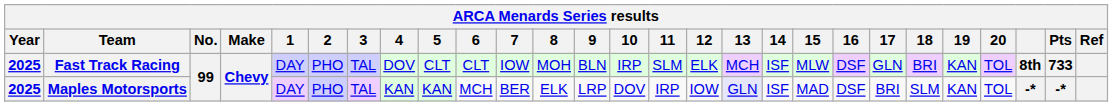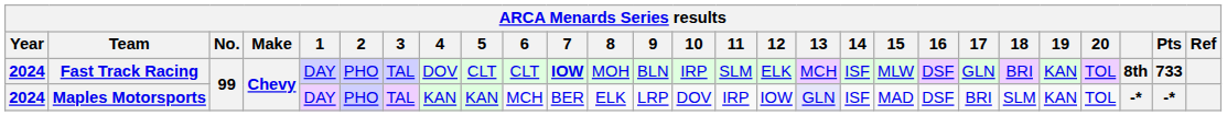 <table class="wikitable" style="text-align:center; font-size:75%">
 <tr>
 <th colspan="27"><a href='#'>ARCA Menards Series</a> results</th>
 </tr>
 <tr>
 <th>Year</th>
 <th>Team</th>
 <th>No.</th>
 <th>Make</th>
 <th>1</th>
 <th>2</th>
 <th>3</th>
 <th>4</th>
 <th>5</th>
 <th>6</th>
 <th>7</th>
 <th>8</th>
 <th>9</th>
 <th>10</th>
 <th>11</th>
 <th>12</th>
 <th>13</th>
 <th>14</th>
 <th>15</th>
 <th>16</th>
 <th>17</th>
 <th>18</th>
 <th>19</th>
 <th>20</th>
 <th></th>
 <th>Pts</th>
 <th>Ref</th>
 </tr>
 <tr>
-<th><a href='#'>2025</a></th>
+<th><a href='#'>2024</a></th>
 <th><a href='#'>Fast Track Racing</a></th>
 <th rowspan=2>99</th>
 <th rowspan=2><a href='#'>Chevy</a></th>
 <td style="background:#CFCFFF;"><a href='#'>DAY</a><br></td>
 <td style="background:#CFCFFF;"><a href='#'>PHO</a><br></td>
 <td style="background:#CFCFFF;"><a href='#'>TAL</a><br></td>
 <td style="background:#DFFFDF;"><a href='#'>DOV</a><br></td>
 <td style="background:#DFFFDF;"><a href='#'>CLT</a><br></td>
 <td style="background:#DFFFDF;"><a href='#'>CLT</a><br></td>
-<td style="background:#DFFFDF;"><a href='#'>IOW</a><br></td>
+<td style="background:#DFFFDF;"><strong><a href='#'>IOW</a><br></strong></td>
 <td style="background:#DFFFDF;"><a href='#'>MOH</a><br></td>
 <td style="background:#DFFFDF;"><a href='#'>BLN</a><br></td>
 <td style="background:#DFFFDF;"><a href='#'>IRP</a><br></td>
 <td style="background:#DFFFDF;"><a href='#'>SLM</a><br></td>
 <td style="background:#DFFFDF;"><a href='#'>ELK</a><br></td>
 <td style="background:#EFCFFF;"><a href='#'>MCH</a><br></td>
 <td style="background:#DFFFDF;"><a href='#'>ISF</a><br></td>
 <td style="background:#DFFFDF;"><a href='#'>MLW</a><br></td>
 <td style="background:#EFCFFF;"><a href='#'>DSF</a><br></td>
 <td style="background:#DFFFDF;"><a href='#'>GLN</a><br></td>
 <td style="background:#EFCFFF;"><a href='#'>BRI</a><br></td>
 <td style="background:#DFFFDF;"><a href='#'>KAN</a><br></td>
 <td style="background:#EFCFFF;"><a href='#'>TOL</a><br></td>
 <th>8th</th>
 <th>733</th>
 <th></th>
 </tr>
 <tr>
-<th><a href='#'>2025</a></th>
+<th><a href='#'>2024</a></th>
 <th><a href='#'>Maples Motorsports</a></th>
 <td style="background:#EFCFFF;"><a href='#'>DAY</a><br></td>
 <td style="background:#CFCFFF;"><a href='#'>PHO</a><br></td>
 <td style="background:#EFCFFF;"><a href='#'>TAL</a><br></td>
 <td style="background:#DFFFDF;"><a href='#'>KAN</a><br></td>
 <td style="background:#DFFFDF;"><a href='#'>KAN</a><br></td>
 <td><a href='#'>MCH</a></td>
 <td><a href='#'>BER</a></td>
 <td><a href='#'>ELK</a></td>
 <td><a href='#'>LRP</a></td>
 <td><a href='#'>DOV</a></td>
 <td><a href='#'>IRP</a></td>
 <td><a href='#'>IOW</a></td>
 <td style="background: lavender;"><a href='#'>GLN</a></td>
 <td><a href='#'>ISF</a></td>
 <td><a href='#'>MAD</a></td>
 <td><a href='#'>DSF</a></td>
 <td><a href='#'>BRI</a></td>
 <td><a href='#'>SLM</a></td>
 <td><a href='#'>KAN</a></td>
 <td><a href='#'>TOL</a></td>
 <th>-*</th>
 <th>-*</th>
 <th></th>
 </tr>
 </table>
